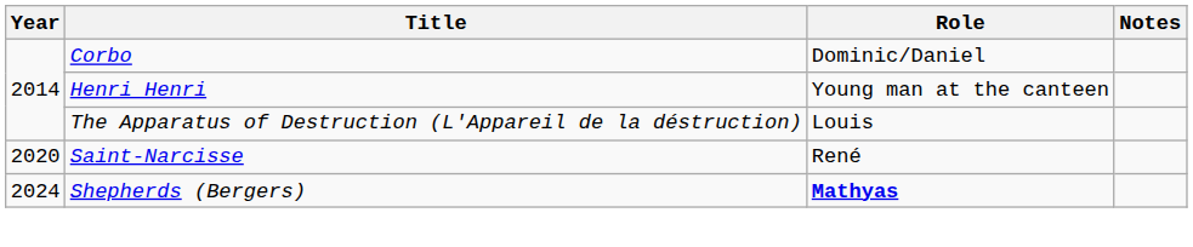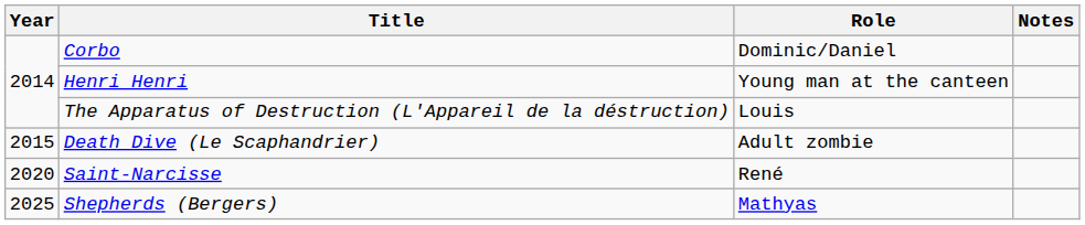 <table class="wikitable">
 <tr>
 <th>Year</th>
 <th>Title</th>
 <th>Role</th>
 <th>Notes</th>
 </tr>
 <tr>
 <td rowspan=3>2014</td>
 <td><em><a href='#'>Corbo</a></em></td>
 <td>Dominic/Daniel</td>
 <td></td>
 </tr>
 <tr>
 <td><em><a href='#'>Henri Henri</a></em></td>
 <td>Young man at the canteen</td>
 <td></td>
 </tr>
 <tr>
 <td><em>The Apparatus of Destruction (L'Appareil de la déstruction)</em></td>
 <td>Louis</td>
 <td></td>
 </tr>
 <tr>
+<td>2015</td>
+<td><em><a href='#'>Death Dive</a> (Le Scaphandrier)</em></td>
+<td>Adult zombie</td>
+<td></td>
+</tr>
+<tr>
 <td>2020</td>
 <td><em><a href='#'>Saint-Narcisse</a></em></td>
 <td>René</td>
 <td></td>
 </tr>
 <tr>
-<td>2024</td>
+<td>2025</td>
 <td><em><a href='#'>Shepherds</a> (Bergers)</em></td>
-<td><strong><a href='#'>Mathyas</a></strong></td>
+<td><a href='#'>Mathyas</a></td>
 <td></td>
 </tr>
 </table>
